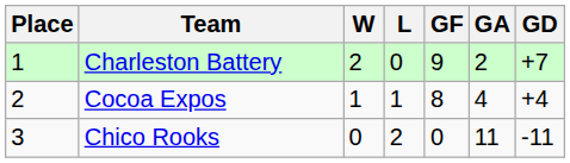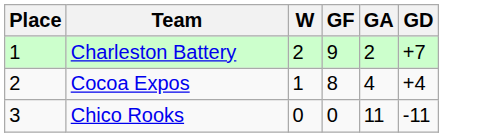 <table class="wikitable">
 <tr>
 <th>Place</th>
 <th width="170">Team</th>
 <th width="20">W</th>
-<th width="20">L</th>
 <th width="20">GF</th>
 <th width="20">GA</th>
 <th width="25">GD</th>
 </tr>
 <tr bgcolor=#ccffcc>
 <td>1</td>
 <td><a href='#'>Charleston Battery</a></td>
 <td>2</td>
-<td>0</td>
 <td>9</td>
 <td>2</td>
 <td>+7</td>
 </tr>
 <tr>
 <td>2</td>
 <td><a href='#'>Cocoa Expos</a></td>
-<td>1</td>
 <td>1</td>
 <td>8</td>
 <td>4</td>
 <td>+4</td>
 </tr>
 <tr>
 <td>3</td>
 <td><a href='#'>Chico Rooks</a></td>
 <td>0</td>
-<td>2</td>
 <td>0</td>
 <td>11</td>
 <td>-11</td>
 </tr>
 </table>
